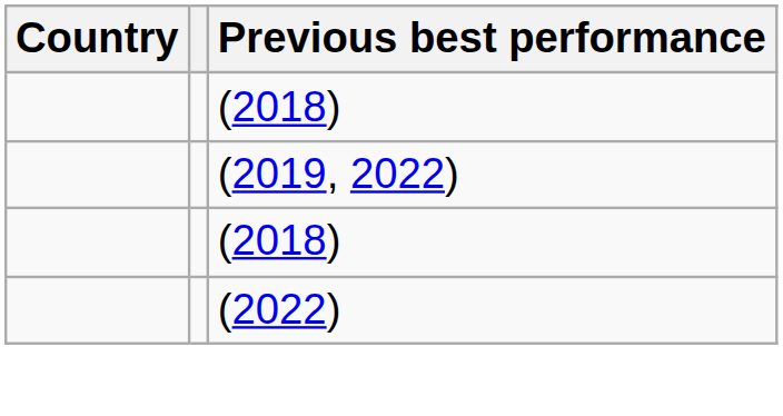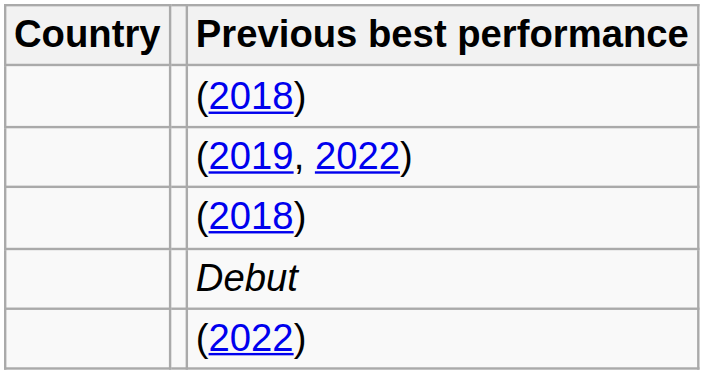 <table class="wikitable sortable" style="text-align:left;">
 <tr>
 <th>Country</th>
 <th></th>
 <th>Previous best performance</th>
 </tr>
 <tr>
 <td></td>
 <td align="center"></td>
 <td> (<a href='#'>2018</a>)</td>
 </tr>
 <tr>
 <td></td>
 <td align="center"></td>
 <td> (<a href='#'>2019</a>, <a href='#'>2022</a>)</td>
 </tr>
 <tr>
 <td></td>
 <td align="center"></td>
 <td> (<a href='#'>2018</a>)</td>
 </tr>
 <tr>
 <td></td>
 <td align="center"></td>
+<td><em>Debut</em></td>
+</tr>
+<tr>
+<td></td>
+<td align="center"></td>
 <td> (<a href='#'>2022</a>)</td>
 </tr>
 </table>
